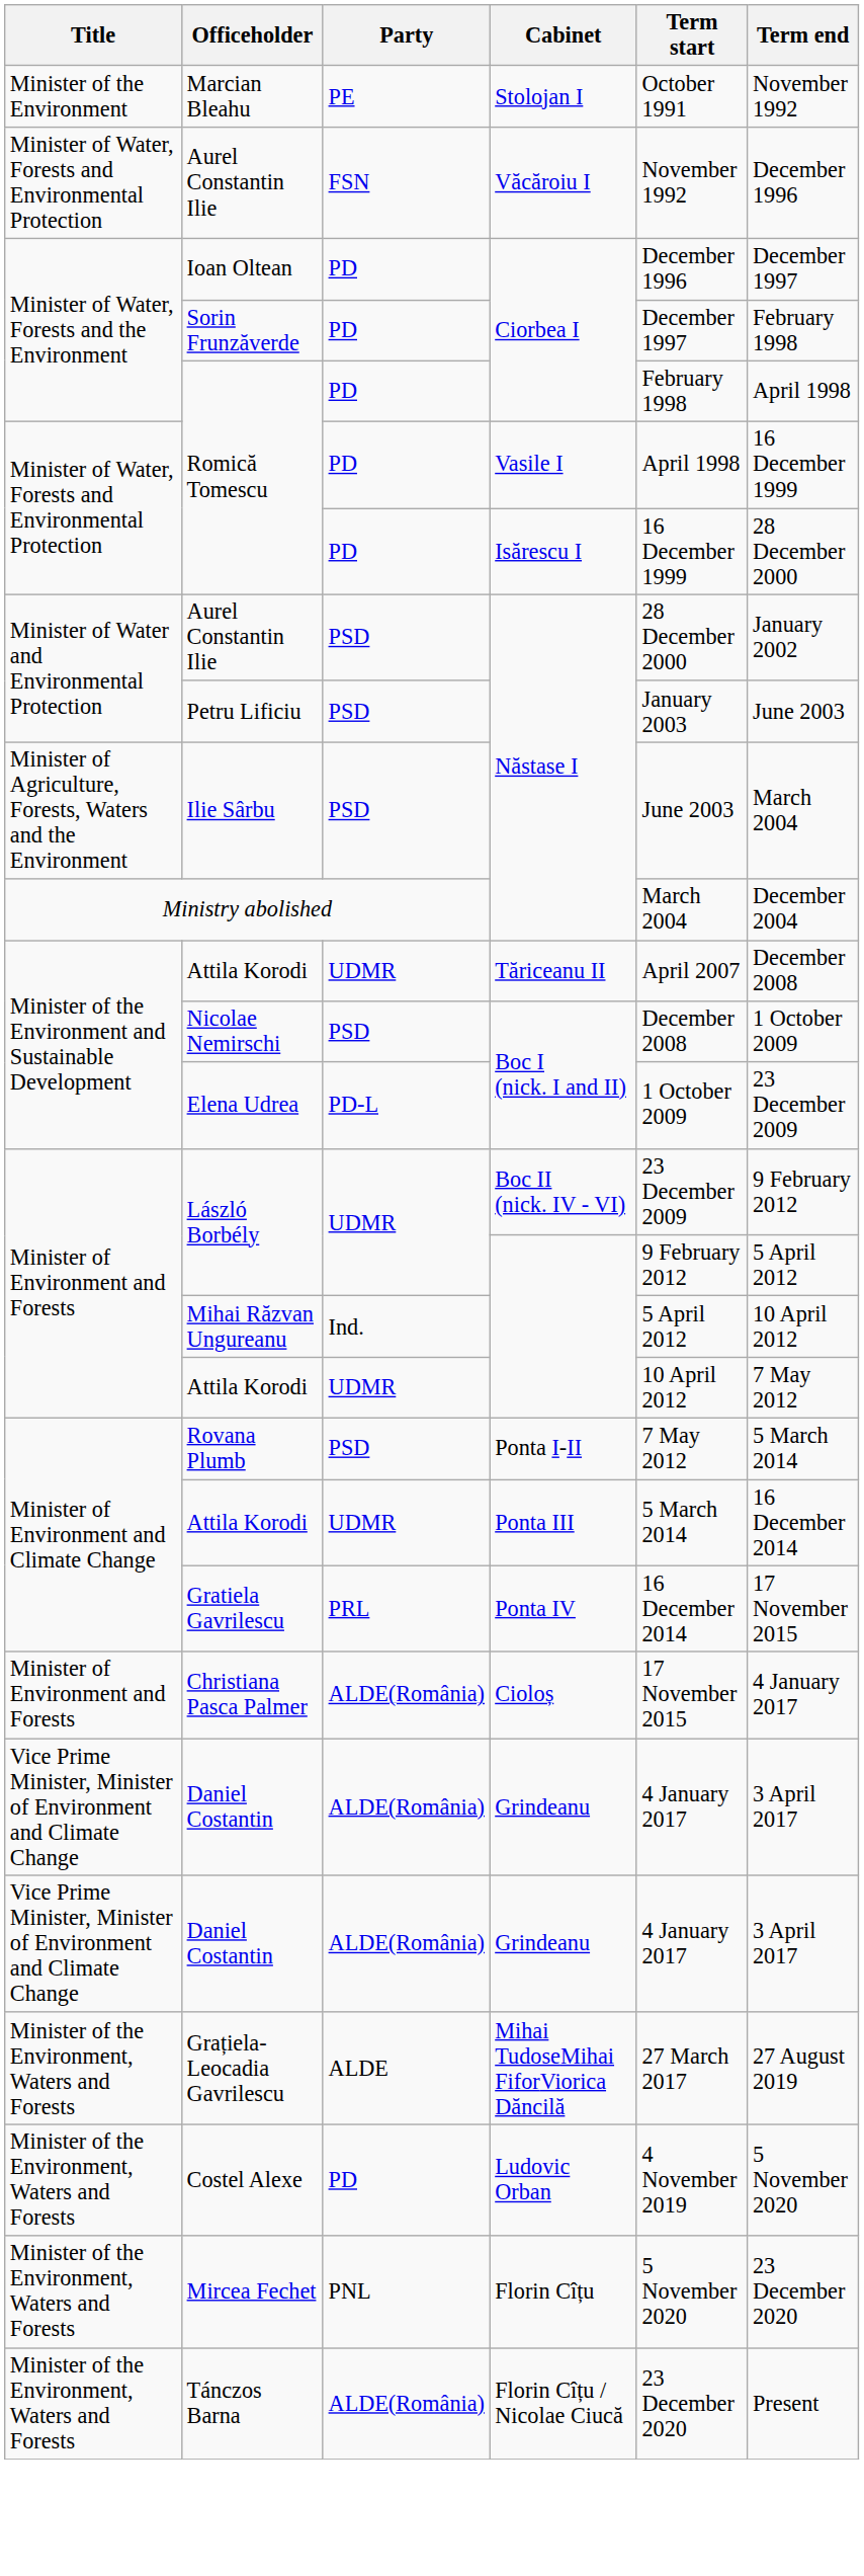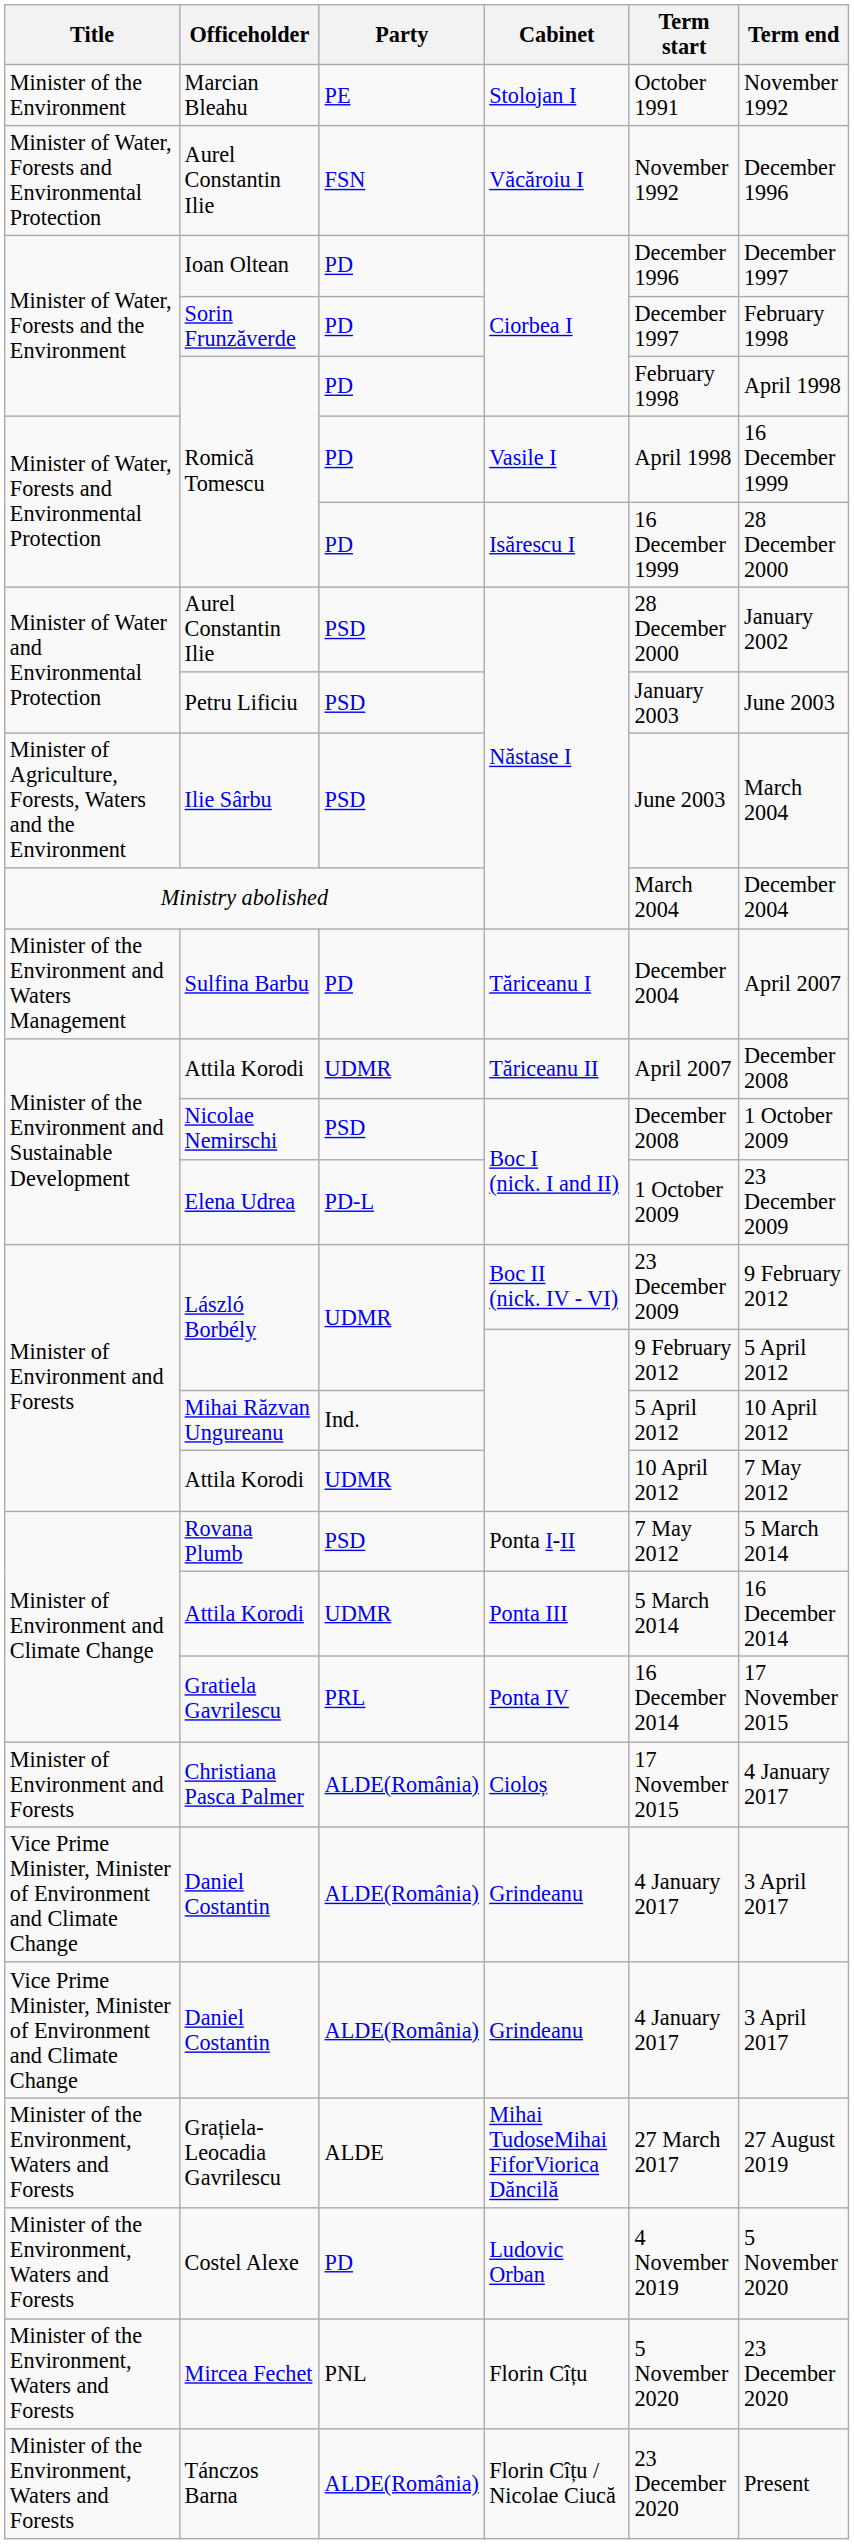 <table class="wikitable">
 <tr>
 <th>Title</th>
 <th>Officeholder</th>
 <th>Party</th>
 <th>Cabinet</th>
 <th>Term start</th>
 <th>Term end</th>
 </tr>
 <tr>
 <td>Minister of the Environment</td>
 <td>Marcian Bleahu</td>
 <td><a href='#'>PE</a></td>
 <td><a href='#'>Stolojan I</a></td>
 <td>October 1991</td>
 <td>November 1992</td>
 </tr>
 <tr>
 <td>Minister of Water, Forests and Environmental Protection</td>
 <td>Aurel Constantin Ilie</td>
 <td><a href='#'>FSN</a></td>
 <td><a href='#'>Văcăroiu I</a></td>
 <td>November 1992</td>
 <td>December 1996</td>
 </tr>
 <tr>
 <td rowspan=3>Minister of Water, Forests and the Environment</td>
 <td>Ioan Oltean</td>
 <td><a href='#'>PD</a></td>
 <td rowspan=3><a href='#'>Ciorbea I</a></td>
 <td>December 1996</td>
 <td>December 1997</td>
 </tr>
 <tr>
 <td><a href='#'>Sorin Frunzăverde</a></td>
 <td><a href='#'>PD</a></td>
 <td>December 1997</td>
 <td>February 1998</td>
 </tr>
 <tr>
 <td rowspan=3>Romică Tomescu</td>
 <td><a href='#'>PD</a></td>
 <td>February 1998</td>
 <td>April 1998</td>
 </tr>
 <tr>
 <td rowspan=2>Minister of Water, Forests and Environmental Protection</td>
 <td><a href='#'>PD</a></td>
 <td><a href='#'>Vasile I</a></td>
 <td>April 1998</td>
 <td>16 December 1999</td>
 </tr>
 <tr>
 <td><a href='#'>PD</a></td>
 <td><a href='#'>Isărescu I</a></td>
 <td>16 December 1999</td>
 <td>28 December 2000</td>
 </tr>
 <tr>
 <td rowspan=2>Minister of Water and Environmental Protection</td>
 <td>Aurel Constantin Ilie</td>
 <td><a href='#'>PSD</a></td>
 <td rowspan=4><a href='#'>Năstase I</a></td>
 <td>28 December 2000</td>
 <td>January 2002</td>
 </tr>
 <tr>
 <td>Petru Lificiu</td>
 <td><a href='#'>PSD</a></td>
 <td>January 2003</td>
 <td>June 2003</td>
 </tr>
 <tr>
 <td>Minister of Agriculture, Forests, Waters and the Environment</td>
 <td><a href='#'>Ilie Sârbu</a></td>
 <td><a href='#'>PSD</a></td>
 <td>June 2003</td>
 <td>March 2004</td>
 </tr>
 <tr>
 <td colspan=3 align="center"><em>Ministry abolished</em></td>
 <td>March 2004</td>
 <td>December 2004</td>
+</tr>
+<tr>
+<td>Minister of the Environment and Waters Management</td>
+<td><a href='#'>Sulfina Barbu</a></td>
+<td><a href='#'>PD</a></td>
+<td><a href='#'>Tăriceanu I</a></td>
+<td>December 2004</td>
+<td>April 2007</td>
 </tr>
 <tr>
 <td rowspan=3>Minister of the Environment and Sustainable Development</td>
 <td>Attila Korodi</td>
 <td><a href='#'>UDMR</a></td>
 <td><a href='#'>Tăriceanu II</a></td>
 <td>April 2007</td>
 <td>December 2008</td>
 </tr>
 <tr>
 <td><a href='#'>Nicolae Nemirschi</a></td>
 <td><a href='#'>PSD</a></td>
 <td rowspan=2><a href='#'>Boc I<br>(nick. I and II)</a></td>
 <td>December 2008</td>
 <td>1 October 2009</td>
 </tr>
 <tr>
 <td><a href='#'>Elena Udrea</a> </td>
 <td><a href='#'>PD-L</a></td>
 <td>1 October 2009</td>
 <td>23 December 2009</td>
 </tr>
 <tr>
 <td rowspan = 4>Minister of Environment and Forests</td>
 <td rowspan = 2><a href='#'>László Borbély</a></td>
 <td rowspan = 2><a href='#'>UDMR</a></td>
 <td><a href='#'>Boc II<br>(nick. IV - VI)</a></td>
 <td>23 December 2009</td>
 <td>9 February 2012</td>
 </tr>
 <tr>
 <td rowspan = 3></td>
 <td>9 February 2012</td>
 <td>5 April 2012</td>
 </tr>
 <tr>
 <td><a href='#'>Mihai Răzvan Ungureanu</a><br></td>
 <td>Ind.</td>
 <td>5 April 2012</td>
 <td>10 April 2012</td>
 </tr>
 <tr>
 <td>Attila Korodi</td>
 <td><a href='#'>UDMR</a></td>
 <td>10 April 2012</td>
 <td>7 May 2012</td>
 </tr>
 <tr>
 <td rowspan=3>Minister of Environment and Climate Change</td>
 <td><a href='#'>Rovana Plumb</a></td>
 <td><a href='#'>PSD</a></td>
 <td>Ponta <a href='#'>I</a>-<a href='#'>II</a></td>
 <td>7 May 2012</td>
 <td>5 March 2014</td>
 </tr>
 <tr>
 <td><a href='#'>Attila Korodi</a></td>
 <td><a href='#'>UDMR</a></td>
 <td><a href='#'>Ponta III</a></td>
 <td>5 March 2014</td>
 <td>16 December 2014</td>
 </tr>
 <tr>
 <td><a href='#'>Gratiela Gavrilescu</a></td>
 <td><a href='#'>PRL</a></td>
 <td><a href='#'>Ponta IV</a></td>
 <td>16 December 2014</td>
 <td>17 November 2015</td>
 </tr>
 <tr>
 <td>Minister of Environment and Forests</td>
 <td><a href='#'>Christiana Pasca Palmer</a></td>
 <td><a href='#'>ALDE(România)</a></td>
 <td><a href='#'>Cioloș</a></td>
 <td>17 November 2015</td>
 <td>4 January 2017</td>
 </tr>
 <tr>
 <td>Vice Prime Minister, Minister of Environment and Climate Change</td>
 <td><a href='#'>Daniel Costantin</a></td>
 <td><a href='#'>ALDE(România)</a></td>
 <td><a href='#'>Grindeanu</a></td>
 <td>4 January 2017</td>
 <td>3 April 2017</td>
 </tr>
 <tr>
 <td>Vice Prime Minister, Minister of Environment and Climate Change</td>
 <td><a href='#'>Daniel Costantin</a></td>
 <td><a href='#'>ALDE(România)</a></td>
 <td><a href='#'>Grindeanu</a></td>
 <td>4 January 2017</td>
 <td>3 April 2017</td>
 </tr>
 <tr>
 <td>Minister of the Environment, Waters and Forests</td>
 <td>Grațiela-Leocadia Gavrilescu</td>
 <td>ALDE</td>
 <td><a href='#'>Mihai Tudose</a><a href='#'>Mihai Fifor</a><a href='#'>Viorica Dăncilă</a></td>
 <td>27 March 2017</td>
 <td>27 August 2019</td>
 </tr>
 <tr>
 <td>Minister of the Environment, Waters and Forests</td>
 <td>Costel Alexe</td>
 <td><a href='#'>PD</a></td>
 <td><a href='#'>Ludovic Orban</a></td>
 <td>4 November 2019</td>
 <td>5 November 2020</td>
 </tr>
 <tr>
 <td>Minister of the Environment, Waters and Forests</td>
 <td><a href='#'>Mircea Fechet</a></td>
 <td>PNL</td>
 <td>Florin Cîțu</td>
 <td>5 November 2020</td>
 <td>23 December 2020</td>
 </tr>
 <tr>
 <td>Minister of the Environment, Waters and Forests</td>
 <td>Tánczos Barna</td>
 <td><a href='#'>ALDE(România)</a></td>
 <td>Florin Cîțu /<br>Nicolae Ciucă</td>
 <td>23 December 2020</td>
 <td>Present</td>
 </tr>
 </table>
